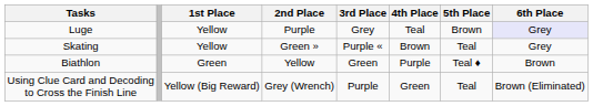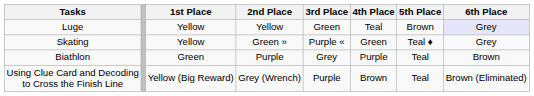 <table class="wikitable" align="center" style="text-align:center">
 <tr>
 <th>Tasks</th>
 <th style="background:#C0C0C0;" rowspan="5"></th>
 <th>1st Place</th>
 <th>2nd Place</th>
 <th>3rd Place</th>
 <th>4th Place</th>
 <th>5th Place</th>
 <th>6th Place</th>
 </tr>
 <tr>
 <td>Luge</td>
 <td><span>Yellow</span></td>
-<td><span>Purple</span></td>
-<td><span>Grey </span></td>
+<td><span>Yellow</span></td>
+<td><span>Green</span></td>
 <td><span>Teal </span></td>
 <td><span>Brown</span></td>
 <td style="background: lavender;"><span>Grey</span></td>
 </tr>
 <tr>
 <td>Skating</td>
 <td><span>Yellow</span></td>
 <td><span>Green</span> <span>»</span></td>
 <td><span>Purple </span><span>«</span></td>
-<td><span>Brown </span></td>
-<td><span>Teal  </span></td>
+<td><span>Green</span></td>
+<td><span>Teal </span><span>♦</span></td>
 <td><span>Grey</span></td>
 </tr>
 <tr>
 <td>Biathlon</td>
 <td><span>Green</span></td>
-<td><span>Yellow</span></td>
-<td><span>Green</span></td>
+<td><span>Purple</span></td>
+<td><span>Grey </span></td>
 <td><span>Purple </span></td>
-<td><span>Teal </span><span>♦</span></td>
+<td><span>Teal  </span></td>
 <td><span>Brown</span></td>
 </tr>
 <tr>
 <td>Using Clue Card and Decoding<br>to Cross the Finish Line</td>
 <td><span>Yellow (Big Reward)</span></td>
 <td><span>Grey (Wrench) </span></td>
 <td><span>Purple</span></td>
-<td><span>Green</span></td>
+<td><span>Brown </span></td>
 <td><span>Teal </span></td>
 <td><span>Brown (Eliminated)</span></td>
 </tr>
 </table>
